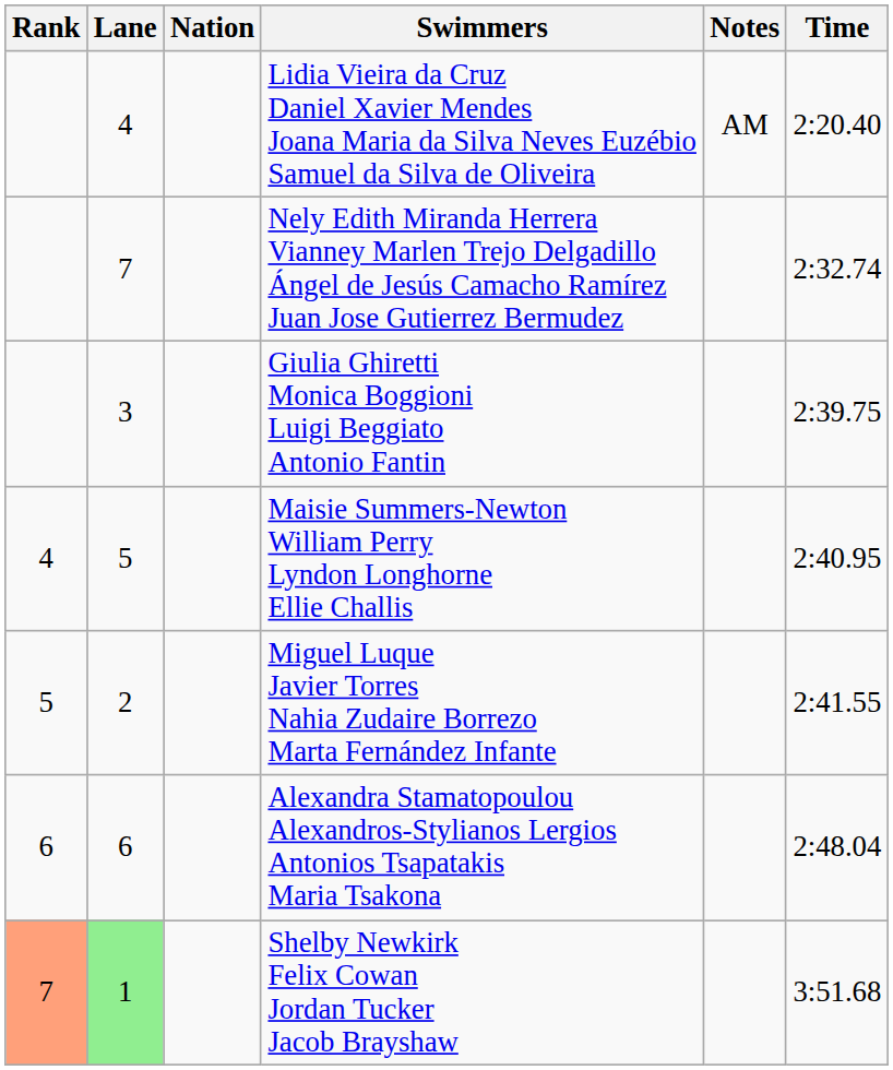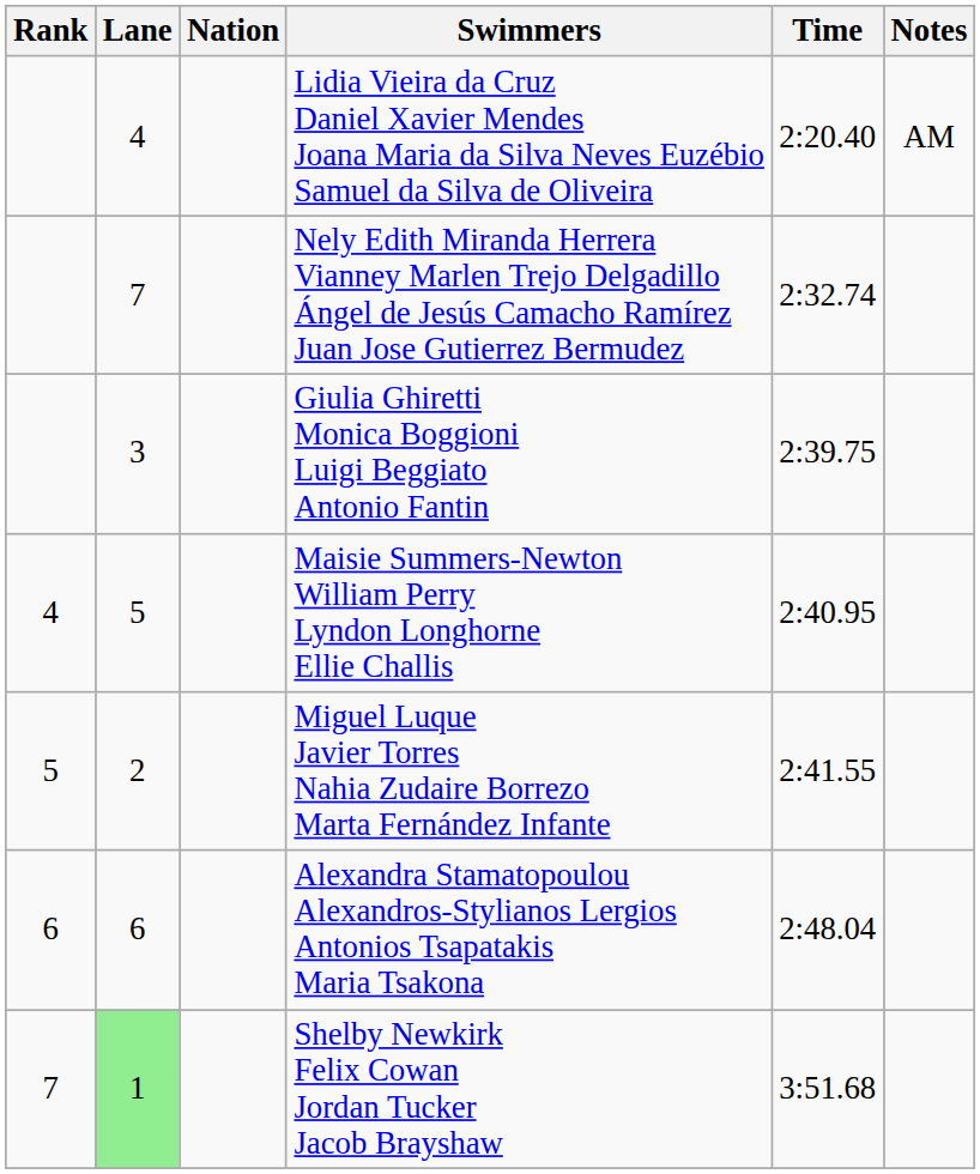 <table class="wikitable sortable" style="text-align:center">
 <tr>
 <th>Rank</th>
 <th>Lane</th>
 <th>Nation</th>
 <th>Swimmers</th>
+<th>Time</th>
 <th>Notes</th>
-<th>Time</th>
 </tr>
 <tr>
 <td></td>
 <td>4</td>
 <td align=left></td>
 <td align=left><a href='#'>Lidia Vieira da Cruz</a><br><a href='#'>Daniel Xavier Mendes</a><br><a href='#'>Joana Maria da Silva Neves Euzébio</a><br><a href='#'>Samuel da Silva de Oliveira</a></td>
+<td>2:20.40</td>
 <td>AM</td>
-<td>2:20.40</td>
 </tr>
 <tr>
 <td></td>
 <td>7</td>
 <td align=left></td>
 <td align=left><a href='#'>Nely Edith Miranda Herrera</a><br><a href='#'>Vianney Marlen Trejo Delgadillo</a><br><a href='#'>Ángel de Jesús Camacho Ramírez</a><br><a href='#'>Juan Jose Gutierrez Bermudez</a></td>
+<td>2:32.74</td>
 <td></td>
-<td>2:32.74</td>
 </tr>
 <tr>
 <td></td>
 <td>3</td>
 <td align=left></td>
 <td align=left><a href='#'>Giulia Ghiretti</a><br><a href='#'>Monica Boggioni</a><br><a href='#'>Luigi Beggiato</a><br><a href='#'>Antonio Fantin</a></td>
+<td>2:39.75</td>
 <td></td>
-<td>2:39.75</td>
 </tr>
 <tr>
 <td>4</td>
 <td>5</td>
 <td align=left></td>
 <td align=left><a href='#'>Maisie Summers-Newton</a><br><a href='#'>William Perry</a><br><a href='#'>Lyndon Longhorne</a><br><a href='#'>Ellie Challis</a></td>
+<td>2:40.95</td>
 <td></td>
-<td>2:40.95</td>
 </tr>
 <tr>
 <td>5</td>
 <td>2</td>
 <td align=left></td>
 <td align=left><a href='#'>Miguel Luque</a><br><a href='#'>Javier Torres</a><br><a href='#'>Nahia Zudaire Borrezo</a><br><a href='#'>Marta Fernández Infante</a></td>
+<td>2:41.55</td>
 <td></td>
-<td>2:41.55</td>
 </tr>
 <tr>
 <td>6</td>
 <td>6</td>
 <td align=left></td>
 <td align=left><a href='#'>Alexandra Stamatopoulou</a><br><a href='#'>Alexandros-Stylianos Lergios</a><br><a href='#'>Antonios Tsapatakis</a><br><a href='#'>Maria Tsakona</a></td>
+<td>2:48.04</td>
 <td></td>
-<td>2:48.04</td>
 </tr>
 <tr>
-<td style="background: lightsalmon;">7</td>
+<td>7</td>
 <td style="background: lightgreen;">1</td>
 <td align=left></td>
 <td align=left><a href='#'>Shelby Newkirk</a><br><a href='#'>Felix Cowan</a><br><a href='#'>Jordan Tucker</a><br><a href='#'>Jacob Brayshaw</a></td>
+<td>3:51.68</td>
 <td></td>
-<td>3:51.68</td>
 </tr>
 </table>
